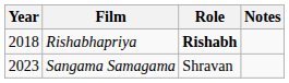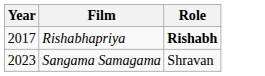 <table class="wikitable sortable">
 <tr>
 <th>Year</th>
 <th>Film</th>
 <th>Role</th>
-<th>Notes</th>
 </tr>
 <tr>
-<td>2018</td>
+<td>2017</td>
 <td><em>Rishabhapriya</em></td>
 <td><strong>Rishabh</strong></td>
-<td></td>
 </tr>
 <tr>
 <td>2023</td>
 <td><em>Sangama Samagama</em></td>
 <td>Shravan</td>
-<td></td>
 </tr>
 </table>
